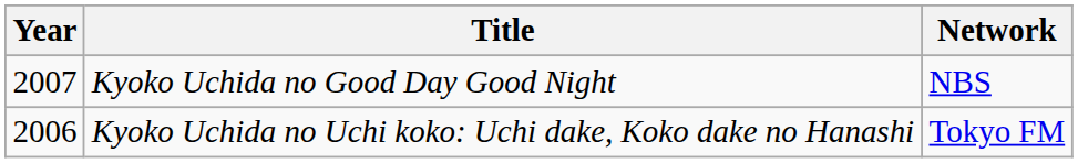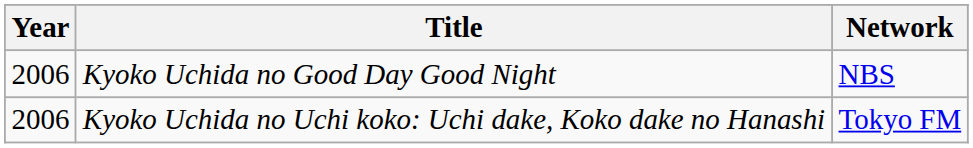 <table class="wikitable">
 <tr>
 <th>Year</th>
 <th>Title</th>
 <th>Network</th>
 </tr>
 <tr>
-<td>2007</td>
+<td>2006</td>
 <td><em>Kyoko Uchida no Good Day Good Night</em></td>
 <td><a href='#'>NBS</a></td>
 </tr>
 <tr>
 <td>2006</td>
 <td><em>Kyoko Uchida no Uchi koko: Uchi dake, Koko dake no Hanashi</em></td>
 <td><a href='#'>Tokyo FM</a></td>
 </tr>
 </table>
